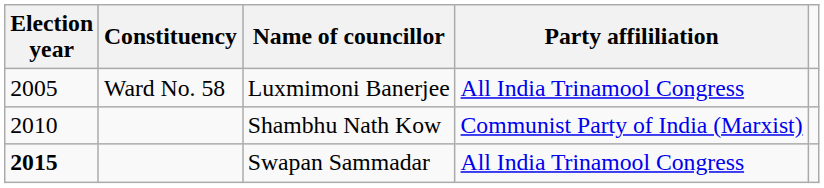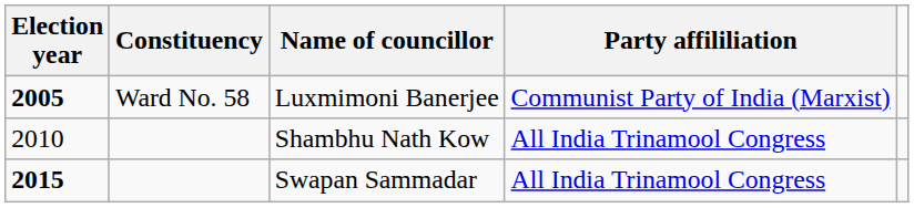 <table class="wikitable"ìÍĦĤĠčw>
 <tr>
 <th>Election<br> year</th>
 <th>Constituency</th>
 <th>Name of councillor</th>
 <th>Party affililiation</th>
 </tr>
 <tr>
-<td>2005</td>
+<td><strong>2005</strong></td>
 <td>Ward No. 58</td>
 <td>Luxmimoni Banerjee</td>
-<td><a href='#'>All India Trinamool Congress</a></td>
+<td><a href='#'>Communist Party of India (Marxist)</a></td>
 <td></td>
 </tr>
 <tr>
 <td>2010</td>
 <td></td>
 <td>Shambhu Nath Kow</td>
-<td><a href='#'>Communist Party of India (Marxist)</a></td>
+<td><a href='#'>All India Trinamool Congress</a></td>
 <td></td>
 </tr>
 <tr>
 <td><strong>2015</strong></td>
 <td></td>
 <td>Swapan Sammadar</td>
 <td><a href='#'>All India Trinamool Congress</a></td>
 <td></td>
 </tr>
 </table>
